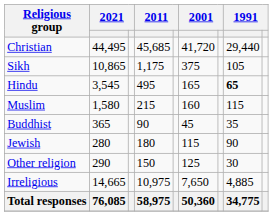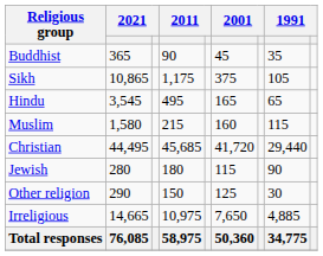 <table class="wikitable collapsible sortable">
 <tr>
 <th rowspan="2"><a href='#'>Religious</a><br>group</th>
 <th colspan="2"><a href='#'>2021</a></th>
 <th colspan="2"><a href='#'>2011</a></th>
 <th colspan="2"><a href='#'>2001</a></th>
 <th colspan="2"><a href='#'>1991</a></th>
 </tr>
 <tr>
 <th><a href='#'></a></th>
 <th></th>
 <th></th>
 <th></th>
 <th></th>
 <th></th>
 <th></th>
 <th></th>
 </tr>
 <tr>
-<td> <a href='#'>Christian</a></td>
-<td>44,495</td>
+<td> <a href='#'>Buddhist</a></td>
+<td>365</td>
 <td></td>
-<td>45,685</td>
+<td>90</td>
 <td></td>
-<td>41,720</td>
+<td>45</td>
 <td></td>
-<td>29,440</td>
+<td>35</td>
 <td></td>
 </tr>
 <tr>
 <td> <a href='#'>Sikh</a></td>
 <td>10,865</td>
 <td></td>
 <td>1,175</td>
 <td></td>
 <td>375</td>
 <td></td>
 <td>105</td>
 <td></td>
 </tr>
 <tr>
 <td> <a href='#'>Hindu</a></td>
 <td>3,545</td>
 <td></td>
 <td>495</td>
 <td></td>
 <td>165</td>
 <td></td>
-<td><strong>65</strong></td>
+<td>65</td>
 <td></td>
 </tr>
 <tr>
 <td> <a href='#'>Muslim</a></td>
 <td>1,580</td>
 <td></td>
 <td>215</td>
 <td></td>
 <td>160</td>
 <td></td>
 <td>115</td>
 <td></td>
 </tr>
 <tr>
-<td> <a href='#'>Buddhist</a></td>
-<td>365</td>
+<td> <a href='#'>Christian</a></td>
+<td>44,495</td>
 <td></td>
-<td>90</td>
+<td>45,685</td>
 <td></td>
-<td>45</td>
+<td>41,720</td>
 <td></td>
-<td>35</td>
+<td>29,440</td>
 <td></td>
 </tr>
 <tr>
 <td> <a href='#'>Jewish</a></td>
 <td>280</td>
 <td></td>
 <td>180</td>
 <td></td>
 <td>115</td>
 <td></td>
 <td>90</td>
 <td></td>
 </tr>
 <tr>
 <td><a href='#'>Other religion</a></td>
 <td>290</td>
 <td></td>
 <td>150</td>
 <td></td>
 <td>125</td>
 <td></td>
 <td>30</td>
 <td></td>
 </tr>
 <tr>
 <td><a href='#'>Irreligious</a></td>
 <td>14,665</td>
 <td></td>
 <td>10,975</td>
 <td></td>
 <td>7,650</td>
 <td></td>
 <td>4,885</td>
 <td></td>
 </tr>
 <tr>
 <th>Total responses</th>
 <th>76,085</th>
 <th></th>
 <th>58,975</th>
 <th></th>
 <th>50,360</th>
 <th></th>
 <th>34,775</th>
 <th></th>
 </tr>
 <tr>
 </tr>
 </table>
